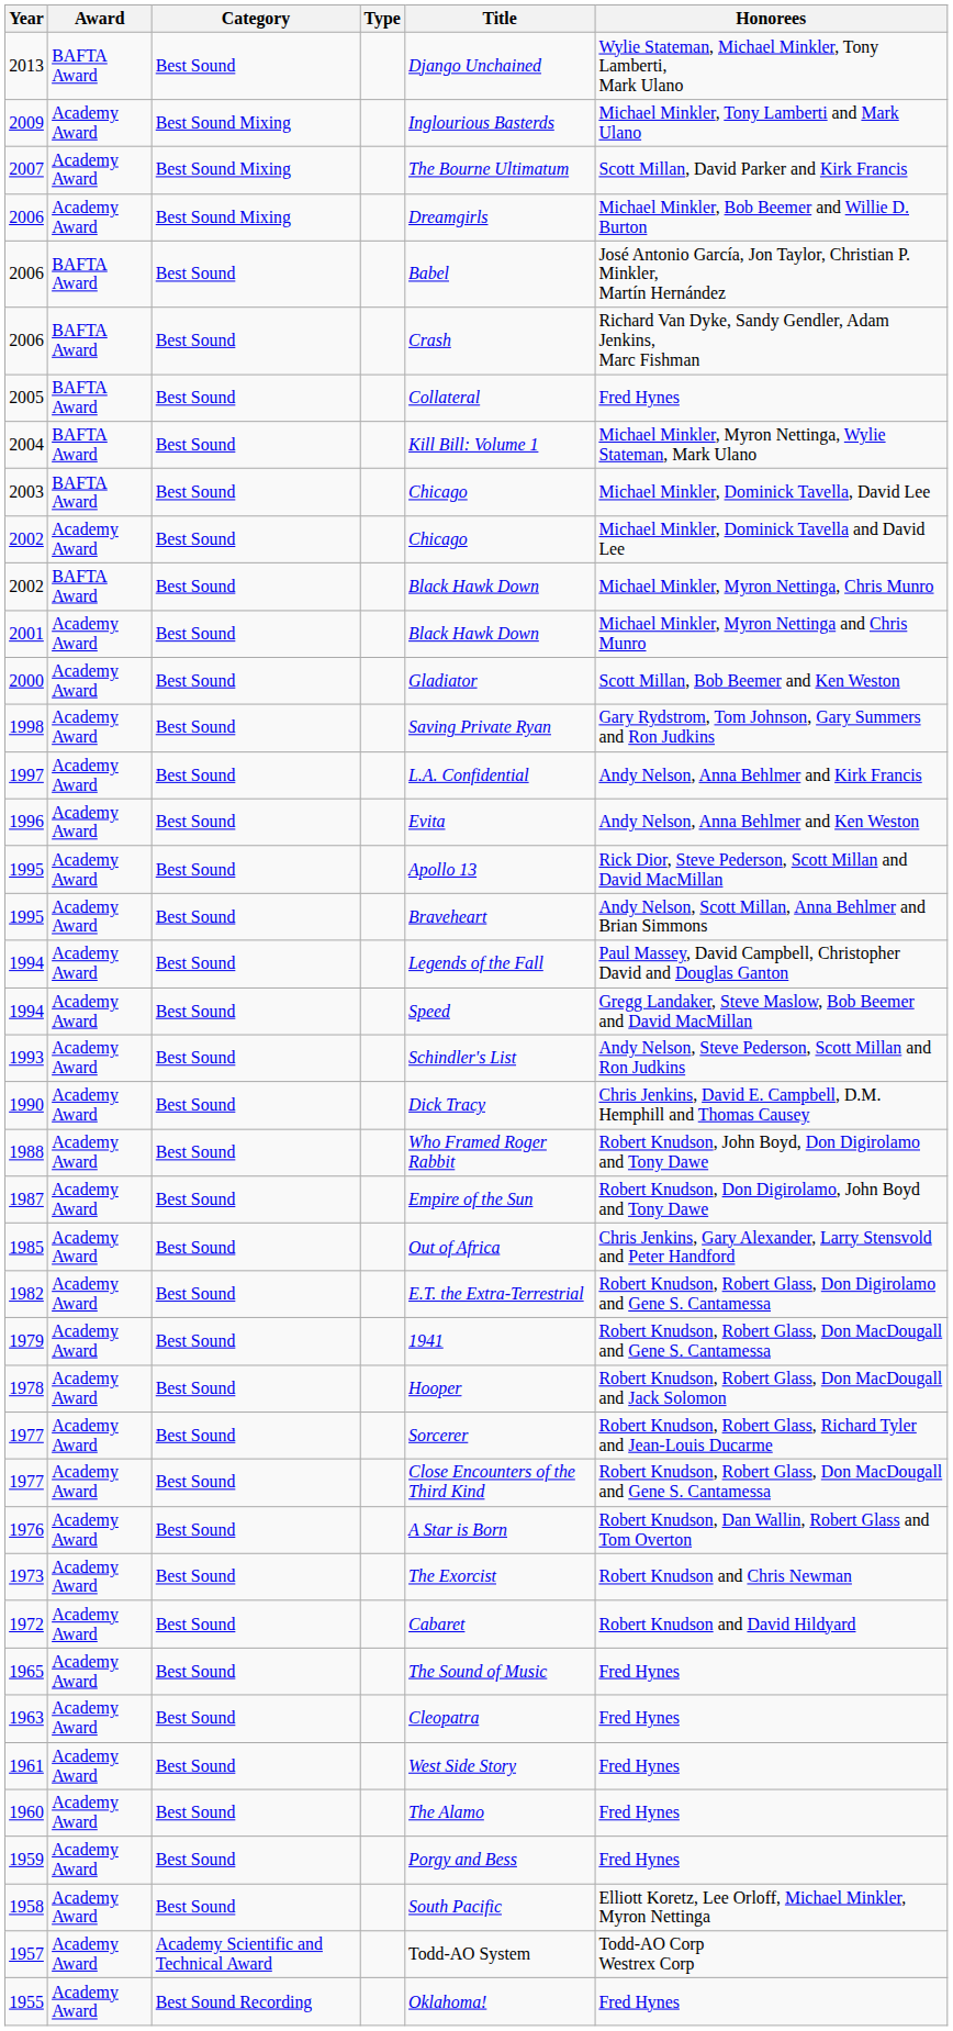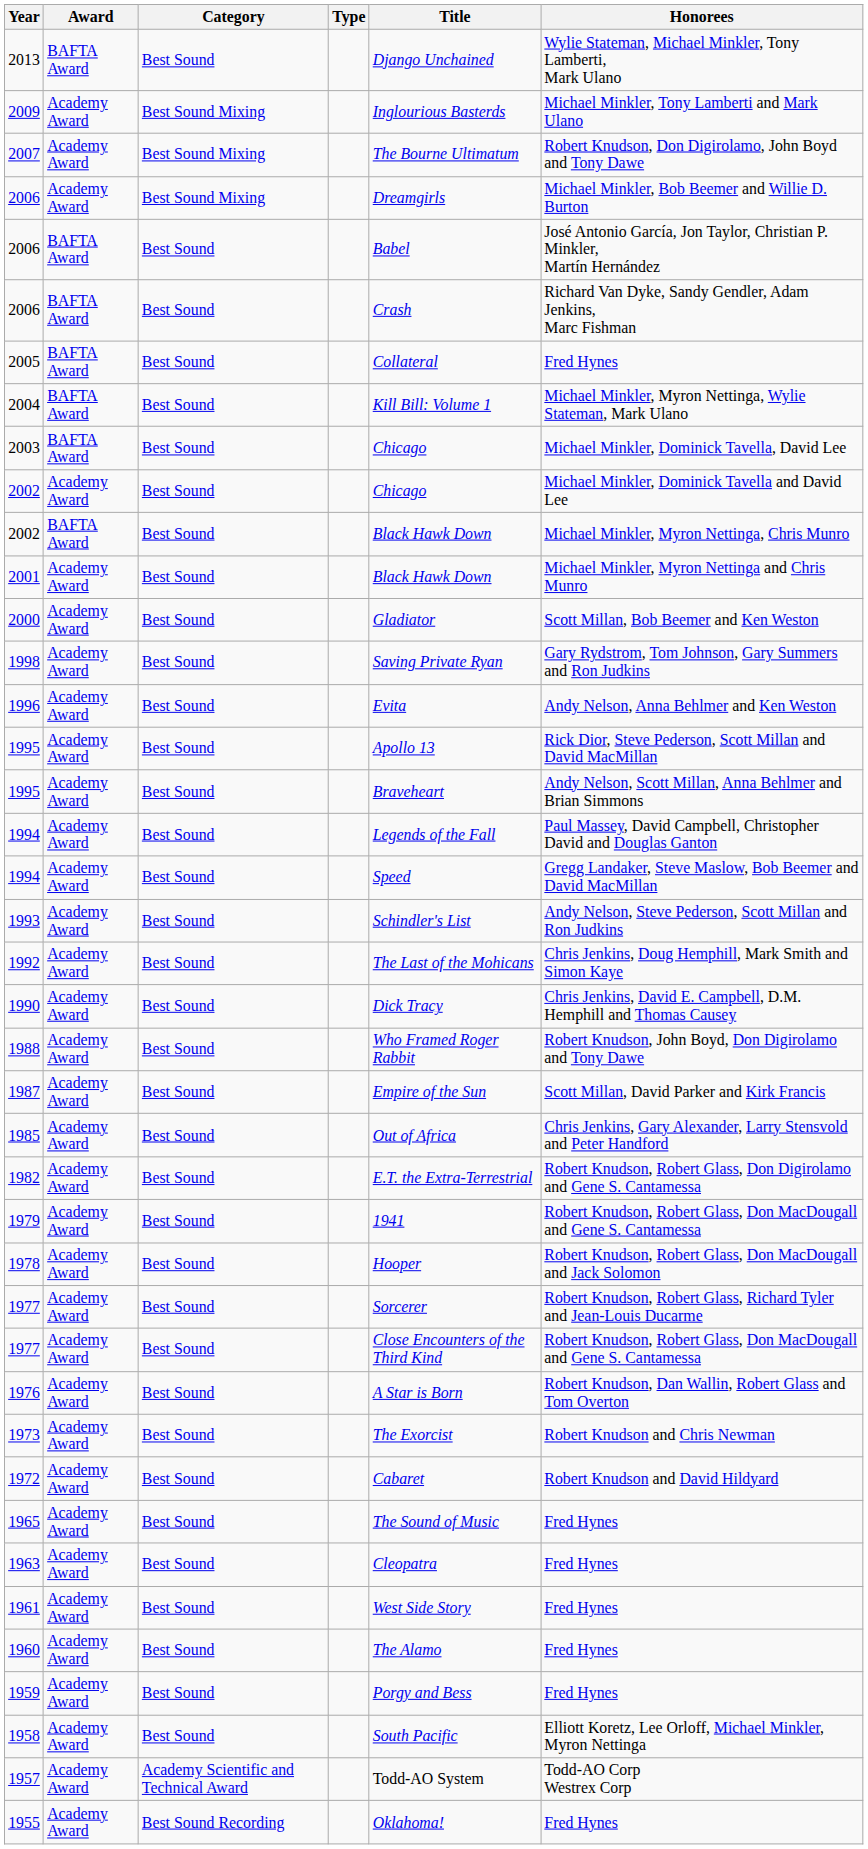 <table class=wikitable>
 <tr>
 <th>Year</th>
 <th>Award</th>
 <th>Category</th>
 <th>Type</th>
 <th>Title</th>
 <th>Honorees</th>
 </tr>
 <tr>
 <td>2013</td>
 <td><a href='#'>BAFTA Award</a></td>
 <td><a href='#'>Best Sound</a></td>
 <td></td>
 <td><em><a href='#'>Django Unchained</a></em></td>
 <td><a href='#'>Wylie Stateman</a>, <a href='#'>Michael Minkler</a>, Tony Lamberti, <br>Mark Ulano</td>
 </tr>
 <tr>
 <td><a href='#'>2009</a></td>
 <td><a href='#'>Academy Award</a></td>
 <td><a href='#'>Best Sound Mixing</a></td>
 <td></td>
 <td><em><a href='#'>Inglourious Basterds</a></em></td>
 <td><a href='#'>Michael Minkler</a>, <a href='#'>Tony Lamberti</a> and <a href='#'>Mark Ulano</a></td>
 </tr>
 <tr>
 <td><a href='#'>2007</a></td>
 <td><a href='#'>Academy Award</a></td>
 <td><a href='#'>Best Sound Mixing</a></td>
 <td></td>
 <td><em><a href='#'>The Bourne Ultimatum</a></em></td>
-<td><a href='#'>Scott Millan</a>, David Parker and <a href='#'>Kirk Francis</a></td>
+<td><a href='#'>Robert Knudson</a>, <a href='#'>Don Digirolamo</a>, John Boyd and <a href='#'>Tony Dawe</a></td>
 </tr>
 <tr>
 <td><a href='#'>2006</a></td>
 <td><a href='#'>Academy Award</a></td>
 <td><a href='#'>Best Sound Mixing</a></td>
 <td></td>
 <td><em><a href='#'>Dreamgirls</a></em></td>
 <td><a href='#'>Michael Minkler</a>, <a href='#'>Bob Beemer</a> and <a href='#'>Willie D. Burton</a></td>
 </tr>
 <tr>
 <td>2006</td>
 <td><a href='#'>BAFTA Award</a></td>
 <td><a href='#'>Best Sound</a></td>
 <td></td>
 <td><em><a href='#'>Babel</a></em></td>
 <td>José Antonio García, Jon Taylor, Christian P. Minkler, <br>Martín Hernández</td>
 </tr>
 <tr>
 <td>2006</td>
 <td><a href='#'>BAFTA Award</a></td>
 <td><a href='#'>Best Sound</a></td>
 <td></td>
 <td><em><a href='#'>Crash</a></em></td>
 <td>Richard Van Dyke, Sandy Gendler, Adam Jenkins, <br>Marc Fishman</td>
 </tr>
 <tr>
 <td>2005</td>
 <td><a href='#'>BAFTA Award</a></td>
 <td><a href='#'>Best Sound</a></td>
 <td></td>
 <td><em><a href='#'>Collateral</a></em></td>
 <td><a href='#'>Fred Hynes</a></td>
 </tr>
 <tr>
 <td>2004</td>
 <td><a href='#'>BAFTA Award</a></td>
 <td><a href='#'>Best Sound</a></td>
 <td></td>
 <td><em><a href='#'>Kill Bill: Volume 1</a></em></td>
 <td><a href='#'>Michael Minkler</a>, Myron Nettinga, <a href='#'>Wylie Stateman</a>, Mark Ulano</td>
 </tr>
 <tr>
 <td>2003</td>
 <td><a href='#'>BAFTA Award</a></td>
 <td><a href='#'>Best Sound</a></td>
 <td></td>
 <td><em><a href='#'>Chicago</a></em></td>
 <td><a href='#'>Michael Minkler</a>, <a href='#'>Dominick Tavella</a>, David Lee</td>
 </tr>
 <tr>
 <td><a href='#'>2002</a></td>
 <td><a href='#'>Academy Award</a></td>
 <td><a href='#'>Best Sound</a></td>
 <td></td>
 <td><em><a href='#'>Chicago</a></em></td>
 <td><a href='#'>Michael Minkler</a>, <a href='#'>Dominick Tavella</a> and David Lee</td>
 </tr>
 <tr>
 <td>2002</td>
 <td><a href='#'>BAFTA Award</a></td>
 <td><a href='#'>Best Sound</a></td>
 <td></td>
 <td><em><a href='#'>Black Hawk Down</a></em></td>
 <td><a href='#'>Michael Minkler</a>, <a href='#'>Myron Nettinga</a>, <a href='#'>Chris Munro</a></td>
 </tr>
 <tr>
 <td><a href='#'>2001</a></td>
 <td><a href='#'>Academy Award</a></td>
 <td><a href='#'>Best Sound</a></td>
 <td></td>
 <td><em><a href='#'>Black Hawk Down</a></em></td>
 <td><a href='#'>Michael Minkler</a>, <a href='#'>Myron Nettinga</a> and <a href='#'>Chris Munro</a></td>
 </tr>
 <tr>
 <td><a href='#'>2000</a></td>
 <td><a href='#'>Academy Award</a></td>
 <td><a href='#'>Best Sound</a></td>
 <td></td>
 <td><em><a href='#'>Gladiator</a></em></td>
 <td><a href='#'>Scott Millan</a>, <a href='#'>Bob Beemer</a> and <a href='#'>Ken Weston</a></td>
 </tr>
 <tr>
 <td><a href='#'>1998</a></td>
 <td><a href='#'>Academy Award</a></td>
 <td><a href='#'>Best Sound</a></td>
 <td></td>
 <td><em><a href='#'>Saving Private Ryan</a></em></td>
 <td><a href='#'>Gary Rydstrom</a>, <a href='#'>Tom Johnson</a>, <a href='#'>Gary Summers</a> and <a href='#'>Ron Judkins</a></td>
 </tr>
 <tr>
-<td><a href='#'>1997</a></td>
-<td><a href='#'>Academy Award</a></td>
-<td><a href='#'>Best Sound</a></td>
-<td></td>
-<td><em><a href='#'>L.A. Confidential</a></em></td>
-<td><a href='#'>Andy Nelson</a>, <a href='#'>Anna Behlmer</a> and <a href='#'>Kirk Francis</a></td>
-</tr>
-<tr>
 <td><a href='#'>1996</a></td>
 <td><a href='#'>Academy Award</a></td>
 <td><a href='#'>Best Sound</a></td>
 <td></td>
 <td><em><a href='#'>Evita</a></em></td>
 <td><a href='#'>Andy Nelson</a>, <a href='#'>Anna Behlmer</a> and <a href='#'>Ken Weston</a></td>
 </tr>
 <tr>
 <td><a href='#'>1995</a></td>
 <td><a href='#'>Academy Award</a></td>
 <td><a href='#'>Best Sound</a></td>
 <td></td>
 <td><em><a href='#'>Apollo 13</a></em></td>
 <td><a href='#'>Rick Dior</a>, <a href='#'>Steve Pederson</a>, <a href='#'>Scott Millan</a> and <a href='#'>David MacMillan</a></td>
 </tr>
 <tr>
 <td><a href='#'>1995</a></td>
 <td><a href='#'>Academy Award</a></td>
 <td><a href='#'>Best Sound</a></td>
 <td></td>
 <td><em><a href='#'>Braveheart</a></em></td>
 <td><a href='#'>Andy Nelson</a>, <a href='#'>Scott Millan</a>, <a href='#'>Anna Behlmer</a> and Brian Simmons</td>
 </tr>
 <tr>
 <td><a href='#'>1994</a></td>
 <td><a href='#'>Academy Award</a></td>
 <td><a href='#'>Best Sound</a></td>
 <td></td>
 <td><em><a href='#'>Legends of the Fall</a></em></td>
 <td><a href='#'>Paul Massey</a>, David Campbell, Christopher David and <a href='#'>Douglas Ganton</a></td>
 </tr>
 <tr>
 <td><a href='#'>1994</a></td>
 <td><a href='#'>Academy Award</a></td>
 <td><a href='#'>Best Sound</a></td>
 <td></td>
 <td><em><a href='#'>Speed</a></em></td>
 <td><a href='#'>Gregg Landaker</a>, <a href='#'>Steve Maslow</a>, <a href='#'>Bob Beemer</a> and <a href='#'>David MacMillan</a></td>
 </tr>
 <tr>
 <td><a href='#'>1993</a></td>
 <td><a href='#'>Academy Award</a></td>
 <td><a href='#'>Best Sound</a></td>
 <td></td>
 <td><em><a href='#'>Schindler's List</a></em></td>
 <td><a href='#'>Andy Nelson</a>, <a href='#'>Steve Pederson</a>, <a href='#'>Scott Millan</a> and <a href='#'>Ron Judkins</a></td>
 </tr>
 <tr>
+<td><a href='#'>1992</a></td>
+<td><a href='#'>Academy Award</a></td>
+<td><a href='#'>Best Sound</a></td>
+<td></td>
+<td><em><a href='#'>The Last of the Mohicans</a></em></td>
+<td><a href='#'>Chris Jenkins</a>, <a href='#'>Doug Hemphill</a>, Mark Smith and <a href='#'>Simon Kaye</a></td>
+</tr>
+<tr>
 <td><a href='#'>1990</a></td>
 <td><a href='#'>Academy Award</a></td>
 <td><a href='#'>Best Sound</a></td>
 <td></td>
 <td><em><a href='#'>Dick Tracy</a></em></td>
 <td><a href='#'>Chris Jenkins</a>, <a href='#'>David E. Campbell</a>, D.M. Hemphill and <a href='#'>Thomas Causey</a></td>
 </tr>
 <tr>
 <td><a href='#'>1988</a></td>
 <td><a href='#'>Academy Award</a></td>
 <td><a href='#'>Best Sound</a></td>
 <td></td>
 <td><em><a href='#'>Who Framed Roger Rabbit</a></em></td>
 <td><a href='#'>Robert Knudson</a>, John Boyd, <a href='#'>Don Digirolamo</a> and <a href='#'>Tony Dawe</a></td>
 </tr>
 <tr>
 <td><a href='#'>1987</a></td>
 <td><a href='#'>Academy Award</a></td>
 <td><a href='#'>Best Sound</a></td>
 <td></td>
 <td><em><a href='#'>Empire of the Sun</a></em></td>
-<td><a href='#'>Robert Knudson</a>, <a href='#'>Don Digirolamo</a>, John Boyd and <a href='#'>Tony Dawe</a></td>
+<td><a href='#'>Scott Millan</a>, David Parker and <a href='#'>Kirk Francis</a></td>
 </tr>
 <tr>
 <td><a href='#'>1985</a></td>
 <td><a href='#'>Academy Award</a></td>
 <td><a href='#'>Best Sound</a></td>
 <td></td>
 <td><em><a href='#'>Out of Africa</a></em></td>
 <td><a href='#'>Chris Jenkins</a>, <a href='#'>Gary Alexander</a>, <a href='#'>Larry Stensvold</a> and <a href='#'>Peter Handford</a></td>
 </tr>
 <tr>
 <td><a href='#'>1982</a></td>
 <td><a href='#'>Academy Award</a></td>
 <td><a href='#'>Best Sound</a></td>
 <td></td>
 <td><em><a href='#'>E.T. the Extra-Terrestrial</a></em></td>
 <td><a href='#'>Robert Knudson</a>, <a href='#'>Robert Glass</a>, <a href='#'>Don Digirolamo</a> and <a href='#'>Gene S. Cantamessa</a></td>
 </tr>
 <tr>
 <td><a href='#'>1979</a></td>
 <td><a href='#'>Academy Award</a></td>
 <td><a href='#'>Best Sound</a></td>
 <td></td>
 <td><em><a href='#'>1941</a></em></td>
 <td><a href='#'>Robert Knudson</a>, <a href='#'>Robert Glass</a>, <a href='#'>Don MacDougall</a> and <a href='#'>Gene S. Cantamessa</a></td>
 </tr>
 <tr>
 <td><a href='#'>1978</a></td>
 <td><a href='#'>Academy Award</a></td>
 <td><a href='#'>Best Sound</a></td>
 <td></td>
 <td><em><a href='#'>Hooper</a></em></td>
 <td><a href='#'>Robert Knudson</a>, <a href='#'>Robert Glass</a>, <a href='#'>Don MacDougall</a> and <a href='#'>Jack Solomon</a></td>
 </tr>
 <tr>
 <td><a href='#'>1977</a></td>
 <td><a href='#'>Academy Award</a></td>
 <td><a href='#'>Best Sound</a></td>
 <td></td>
 <td><em><a href='#'>Sorcerer</a></em></td>
 <td><a href='#'>Robert Knudson</a>, <a href='#'>Robert Glass</a>, <a href='#'>Richard Tyler</a> and <a href='#'>Jean-Louis Ducarme</a></td>
 </tr>
 <tr>
 <td><a href='#'>1977</a></td>
 <td><a href='#'>Academy Award</a></td>
 <td><a href='#'>Best Sound</a></td>
 <td></td>
 <td><em><a href='#'>Close Encounters of the Third Kind</a></em></td>
 <td><a href='#'>Robert Knudson</a>, <a href='#'>Robert Glass</a>, <a href='#'>Don MacDougall</a> and <a href='#'>Gene S. Cantamessa</a></td>
 </tr>
 <tr>
 <td><a href='#'>1976</a></td>
 <td><a href='#'>Academy Award</a></td>
 <td><a href='#'>Best Sound</a></td>
 <td></td>
 <td><em><a href='#'>A Star is Born</a></em></td>
 <td><a href='#'>Robert Knudson</a>, <a href='#'>Dan Wallin</a>, <a href='#'>Robert Glass</a> and <a href='#'>Tom Overton</a></td>
 </tr>
 <tr>
 <td><a href='#'>1973</a></td>
 <td><a href='#'>Academy Award</a></td>
 <td><a href='#'>Best Sound</a></td>
 <td></td>
 <td><em><a href='#'>The Exorcist</a></em></td>
 <td><a href='#'>Robert Knudson</a> and <a href='#'>Chris Newman</a></td>
 </tr>
 <tr>
 <td><a href='#'>1972</a></td>
 <td><a href='#'>Academy Award</a></td>
 <td><a href='#'>Best Sound</a></td>
 <td></td>
 <td><em><a href='#'>Cabaret</a></em></td>
 <td><a href='#'>Robert Knudson</a> and <a href='#'>David Hildyard</a></td>
 </tr>
 <tr>
 <td><a href='#'>1965</a></td>
 <td><a href='#'>Academy Award</a></td>
 <td><a href='#'>Best Sound</a></td>
 <td></td>
 <td><em><a href='#'>The Sound of Music</a></em></td>
 <td><a href='#'>Fred Hynes</a></td>
 </tr>
 <tr>
 <td><a href='#'>1963</a></td>
 <td><a href='#'>Academy Award</a></td>
 <td><a href='#'>Best Sound</a></td>
 <td></td>
 <td><em><a href='#'>Cleopatra</a></em></td>
 <td><a href='#'>Fred Hynes</a></td>
 </tr>
 <tr>
 <td><a href='#'>1961</a></td>
 <td><a href='#'>Academy Award</a></td>
 <td><a href='#'>Best Sound</a></td>
 <td></td>
 <td><em><a href='#'>West Side Story</a></em></td>
 <td><a href='#'>Fred Hynes</a></td>
 </tr>
 <tr>
 <td><a href='#'>1960</a></td>
 <td><a href='#'>Academy Award</a></td>
 <td><a href='#'>Best Sound</a></td>
 <td></td>
 <td><em><a href='#'>The Alamo</a></em></td>
 <td><a href='#'>Fred Hynes</a></td>
 </tr>
 <tr>
 <td><a href='#'>1959</a></td>
 <td><a href='#'>Academy Award</a></td>
 <td><a href='#'>Best Sound</a></td>
 <td></td>
 <td><em><a href='#'>Porgy and Bess</a></em></td>
 <td><a href='#'>Fred Hynes</a></td>
 </tr>
 <tr>
 <td><a href='#'>1958</a></td>
 <td><a href='#'>Academy Award</a></td>
 <td><a href='#'>Best Sound</a></td>
 <td></td>
 <td><em><a href='#'>South Pacific</a></em></td>
 <td>Elliott Koretz, Lee Orloff, <a href='#'>Michael Minkler</a>, <br>Myron Nettinga</td>
 </tr>
 <tr>
 <td><a href='#'>1957</a></td>
 <td><a href='#'>Academy Award</a></td>
 <td><a href='#'>Academy Scientific and Technical Award</a></td>
 <td></td>
 <td>Todd-AO System</td>
 <td>Todd-AO Corp <br> Westrex Corp</td>
 </tr>
 <tr>
 <td><a href='#'>1955</a></td>
 <td><a href='#'>Academy Award</a></td>
 <td><a href='#'>Best Sound Recording</a></td>
 <td></td>
 <td><em><a href='#'>Oklahoma!</a></em></td>
 <td><a href='#'>Fred Hynes</a></td>
 </tr>
 </table>
